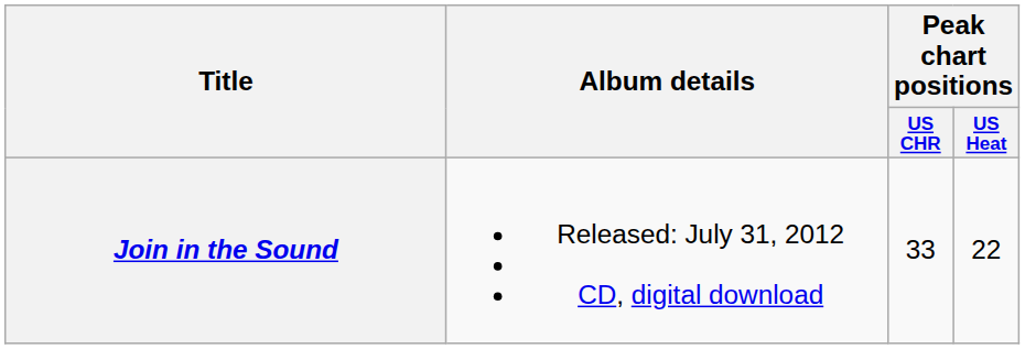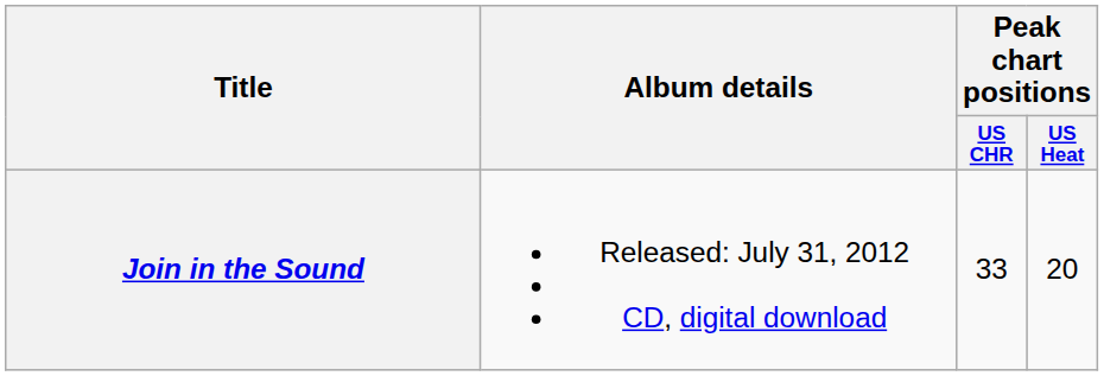 <table class="wikitable plainrowheaders" style="text-align:center;">
 <tr>
 <th scope="col" rowspan="2" style="width:16em;">Title</th>
 <th scope="col" rowspan="2" style="width:16em;">Album details</th>
 <th scope="col" colspan="2">Peak chart positions</th>
 </tr>
 <tr>
 <th style="width:3em; font-size:70%"><a href='#'>US<br>CHR</a></th>
 <th style="width:3em; font-size:70%"><a href='#'>US<br>Heat</a></th>
 </tr>
 <tr>
 <th scope="row"><em><a href='#'>Join in the Sound</a></em></th>
 <td><br><ul><li>Released: July 31, 2012</li><li></li><li><a href='#'>CD</a>, <a href='#'>digital download</a></li></ul></td>
 <td>33</td>
-<td>22</td>
+<td>20</td>
 </tr>
 </table>
